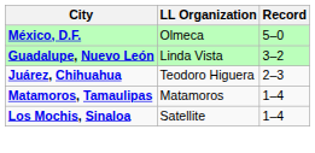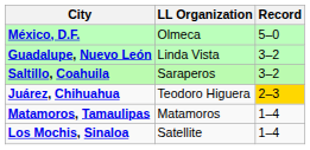 <table class="wikitable">
 <tr>
 <th>City</th>
 <th>LL Organization</th>
 <th>Record</th>
 </tr>
 <tr bgcolor=#bbffbb>
 <td> <strong><a href='#'>México, D.F.</a></strong></td>
 <td>Olmeca</td>
 <td>5–0</td>
 </tr>
 <tr bgcolor=#bbffbb>
 <td> <strong><a href='#'>Guadalupe</a>, <a href='#'>Nuevo León</a></strong></td>
 <td>Linda Vista</td>
 <td>3–2</td>
 </tr>
+<tr bgcolor=#bbfbb>
+<td> <strong><a href='#'>Saltillo</a>, <a href='#'>Coahuila</a></strong></td>
+<td>Saraperos</td>
+<td>3–2</td>
+</tr>
 <tr>
 <td> <strong><a href='#'>Juárez</a>, <a href='#'>Chihuahua</a></strong></td>
 <td>Teodoro Higuera</td>
-<td>2–3</td>
+<td style="background: gold;">2–3</td>
 </tr>
 <tr>
 <td> <strong><a href='#'>Matamoros</a>, <a href='#'>Tamaulipas</a></strong></td>
 <td>Matamoros</td>
 <td>1–4</td>
 </tr>
 <tr>
 <td> <strong><a href='#'>Los Mochis</a>, <a href='#'>Sinaloa</a></strong></td>
 <td>Satellite</td>
 <td>1–4</td>
 </tr>
 </table>
